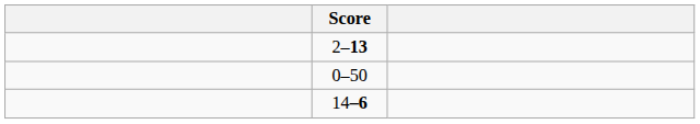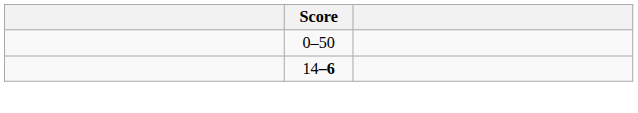 <table class="wikitable" style="text-align: center;">
 <tr>
 <th width=270></th>
 <th width=60>Score</th>
 <th width=270></th>
-</tr>
-<tr>
-<td align=left></td>
-<td>2–<strong>13</strong></td>
-<td align=left><strong></td>
 </tr>
 <tr>
 <td align=left></td>
 <td>0–</strong>50<strong></td>
 <td align=left></strong></td>
 </tr>
 <tr>
 <td align=left><strong></td>
 <td></strong>14<strong>–6</td>
 <td align=left></td>
 </tr>
 </table>
